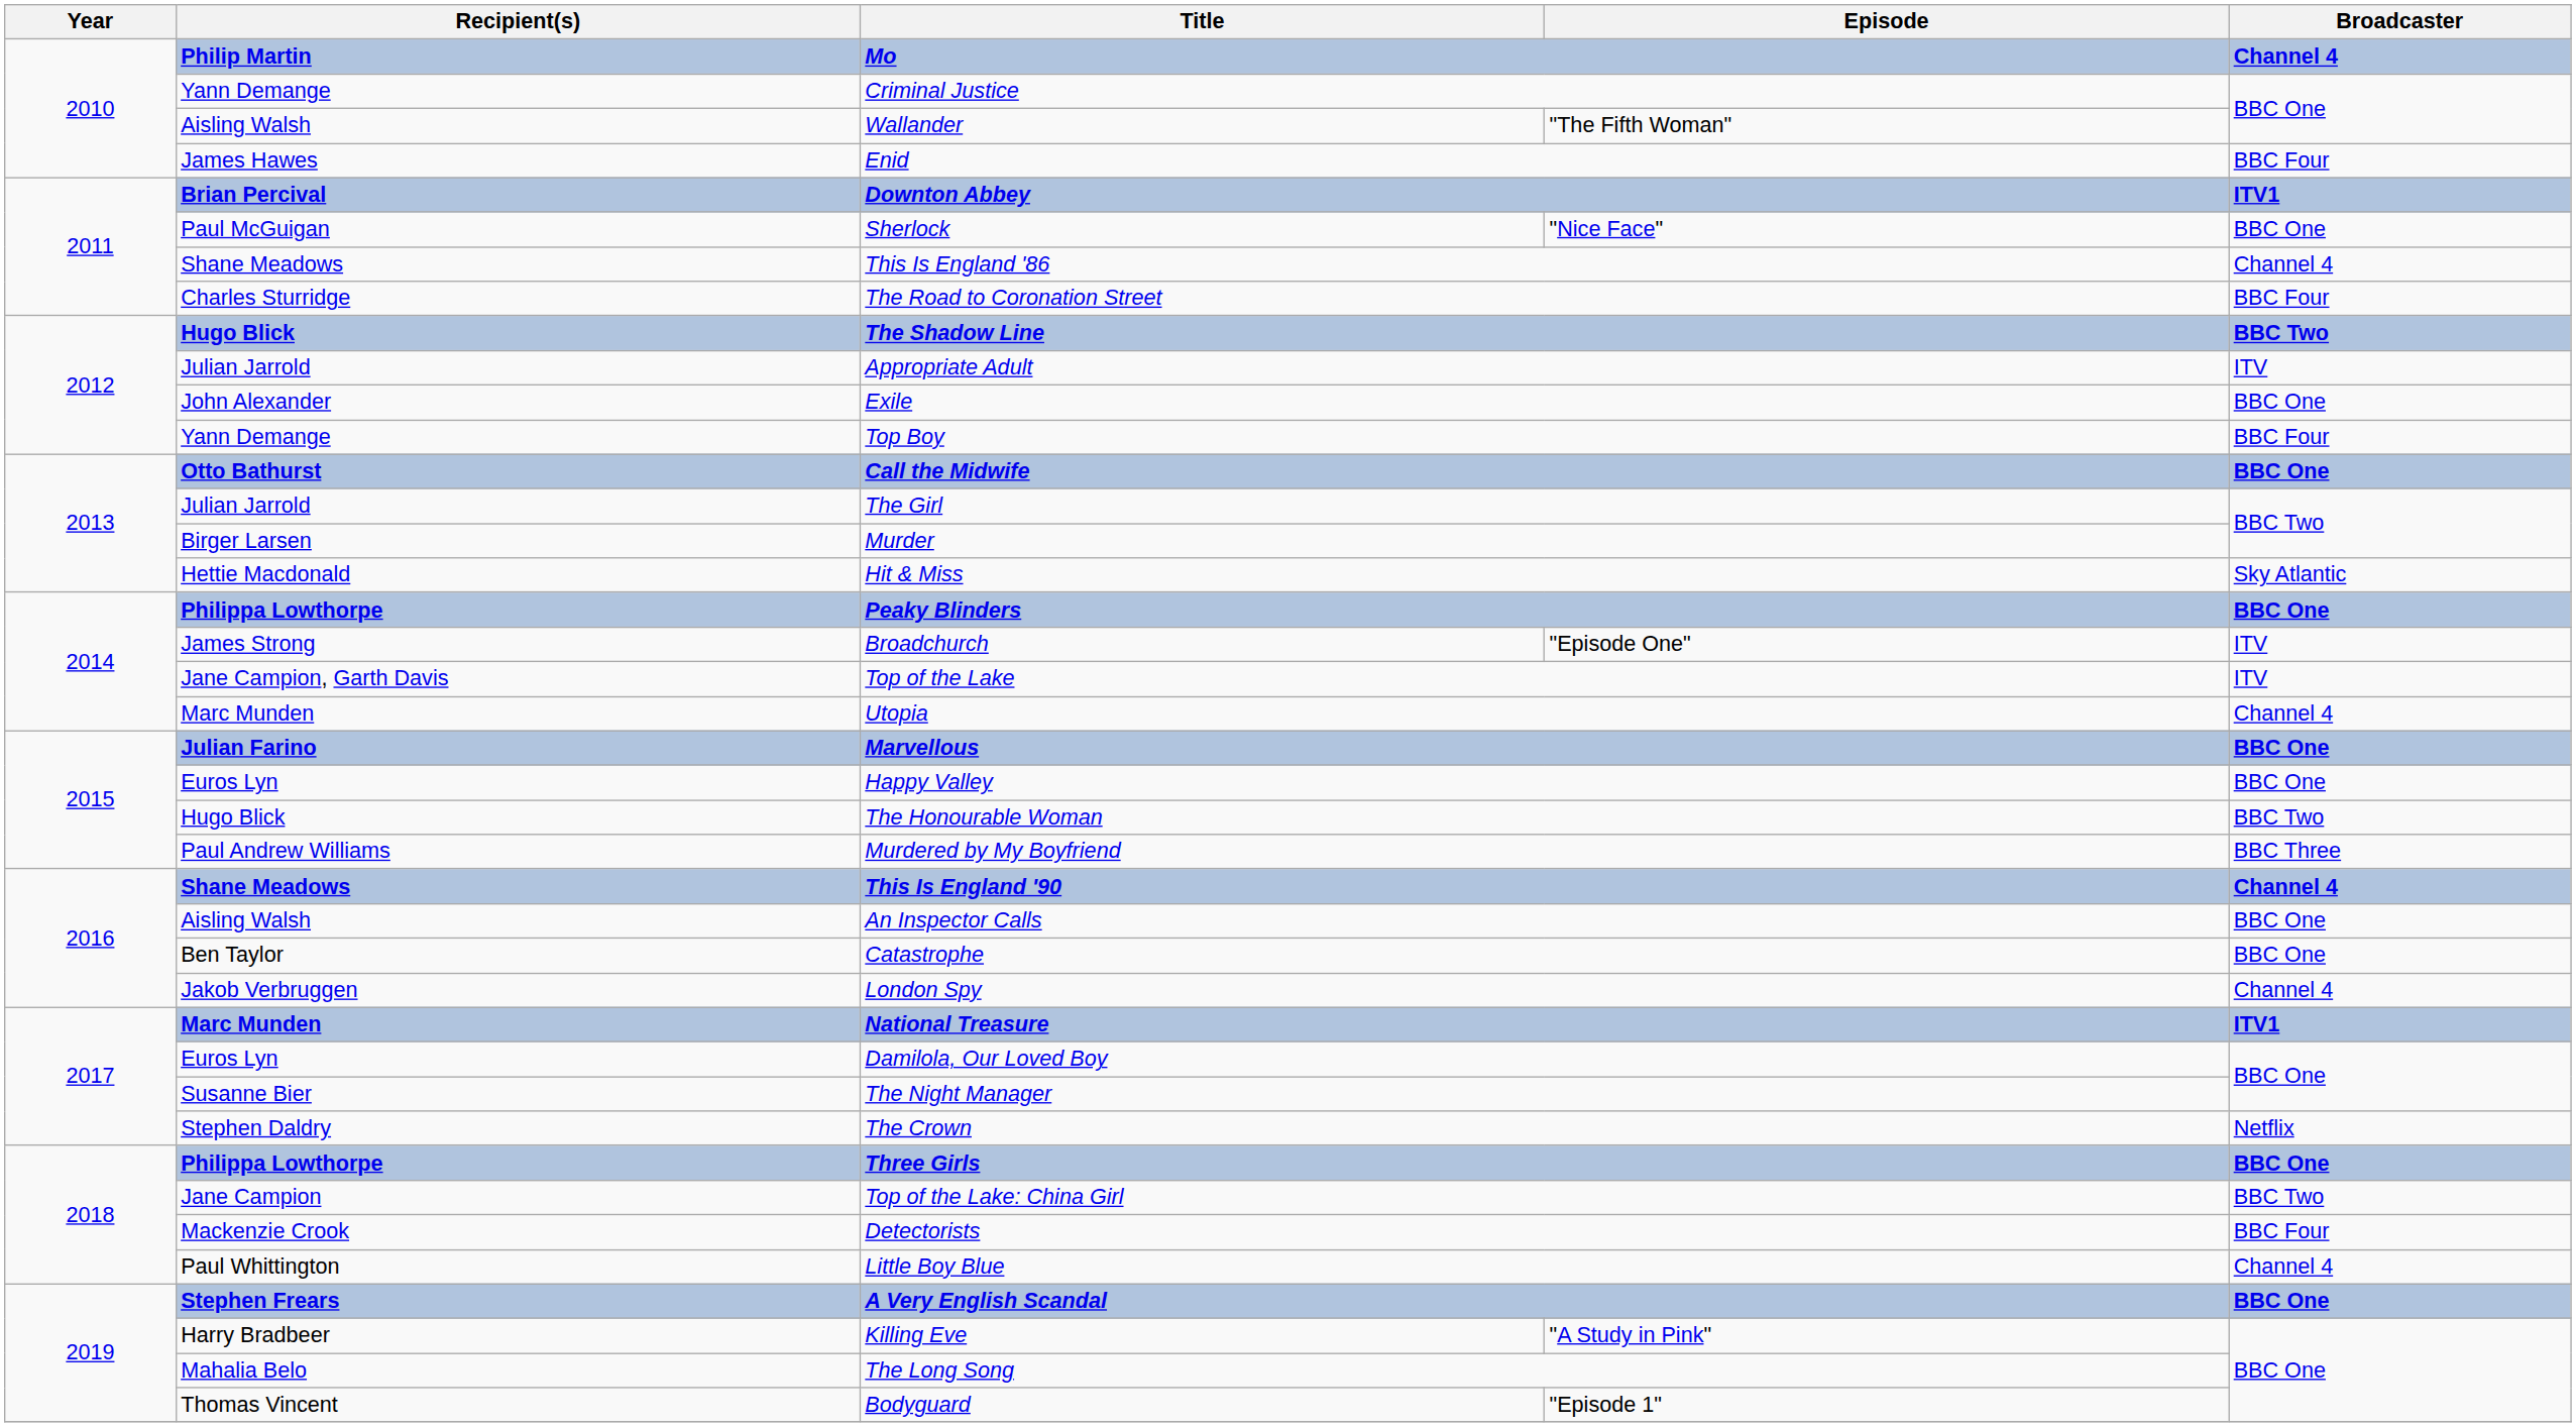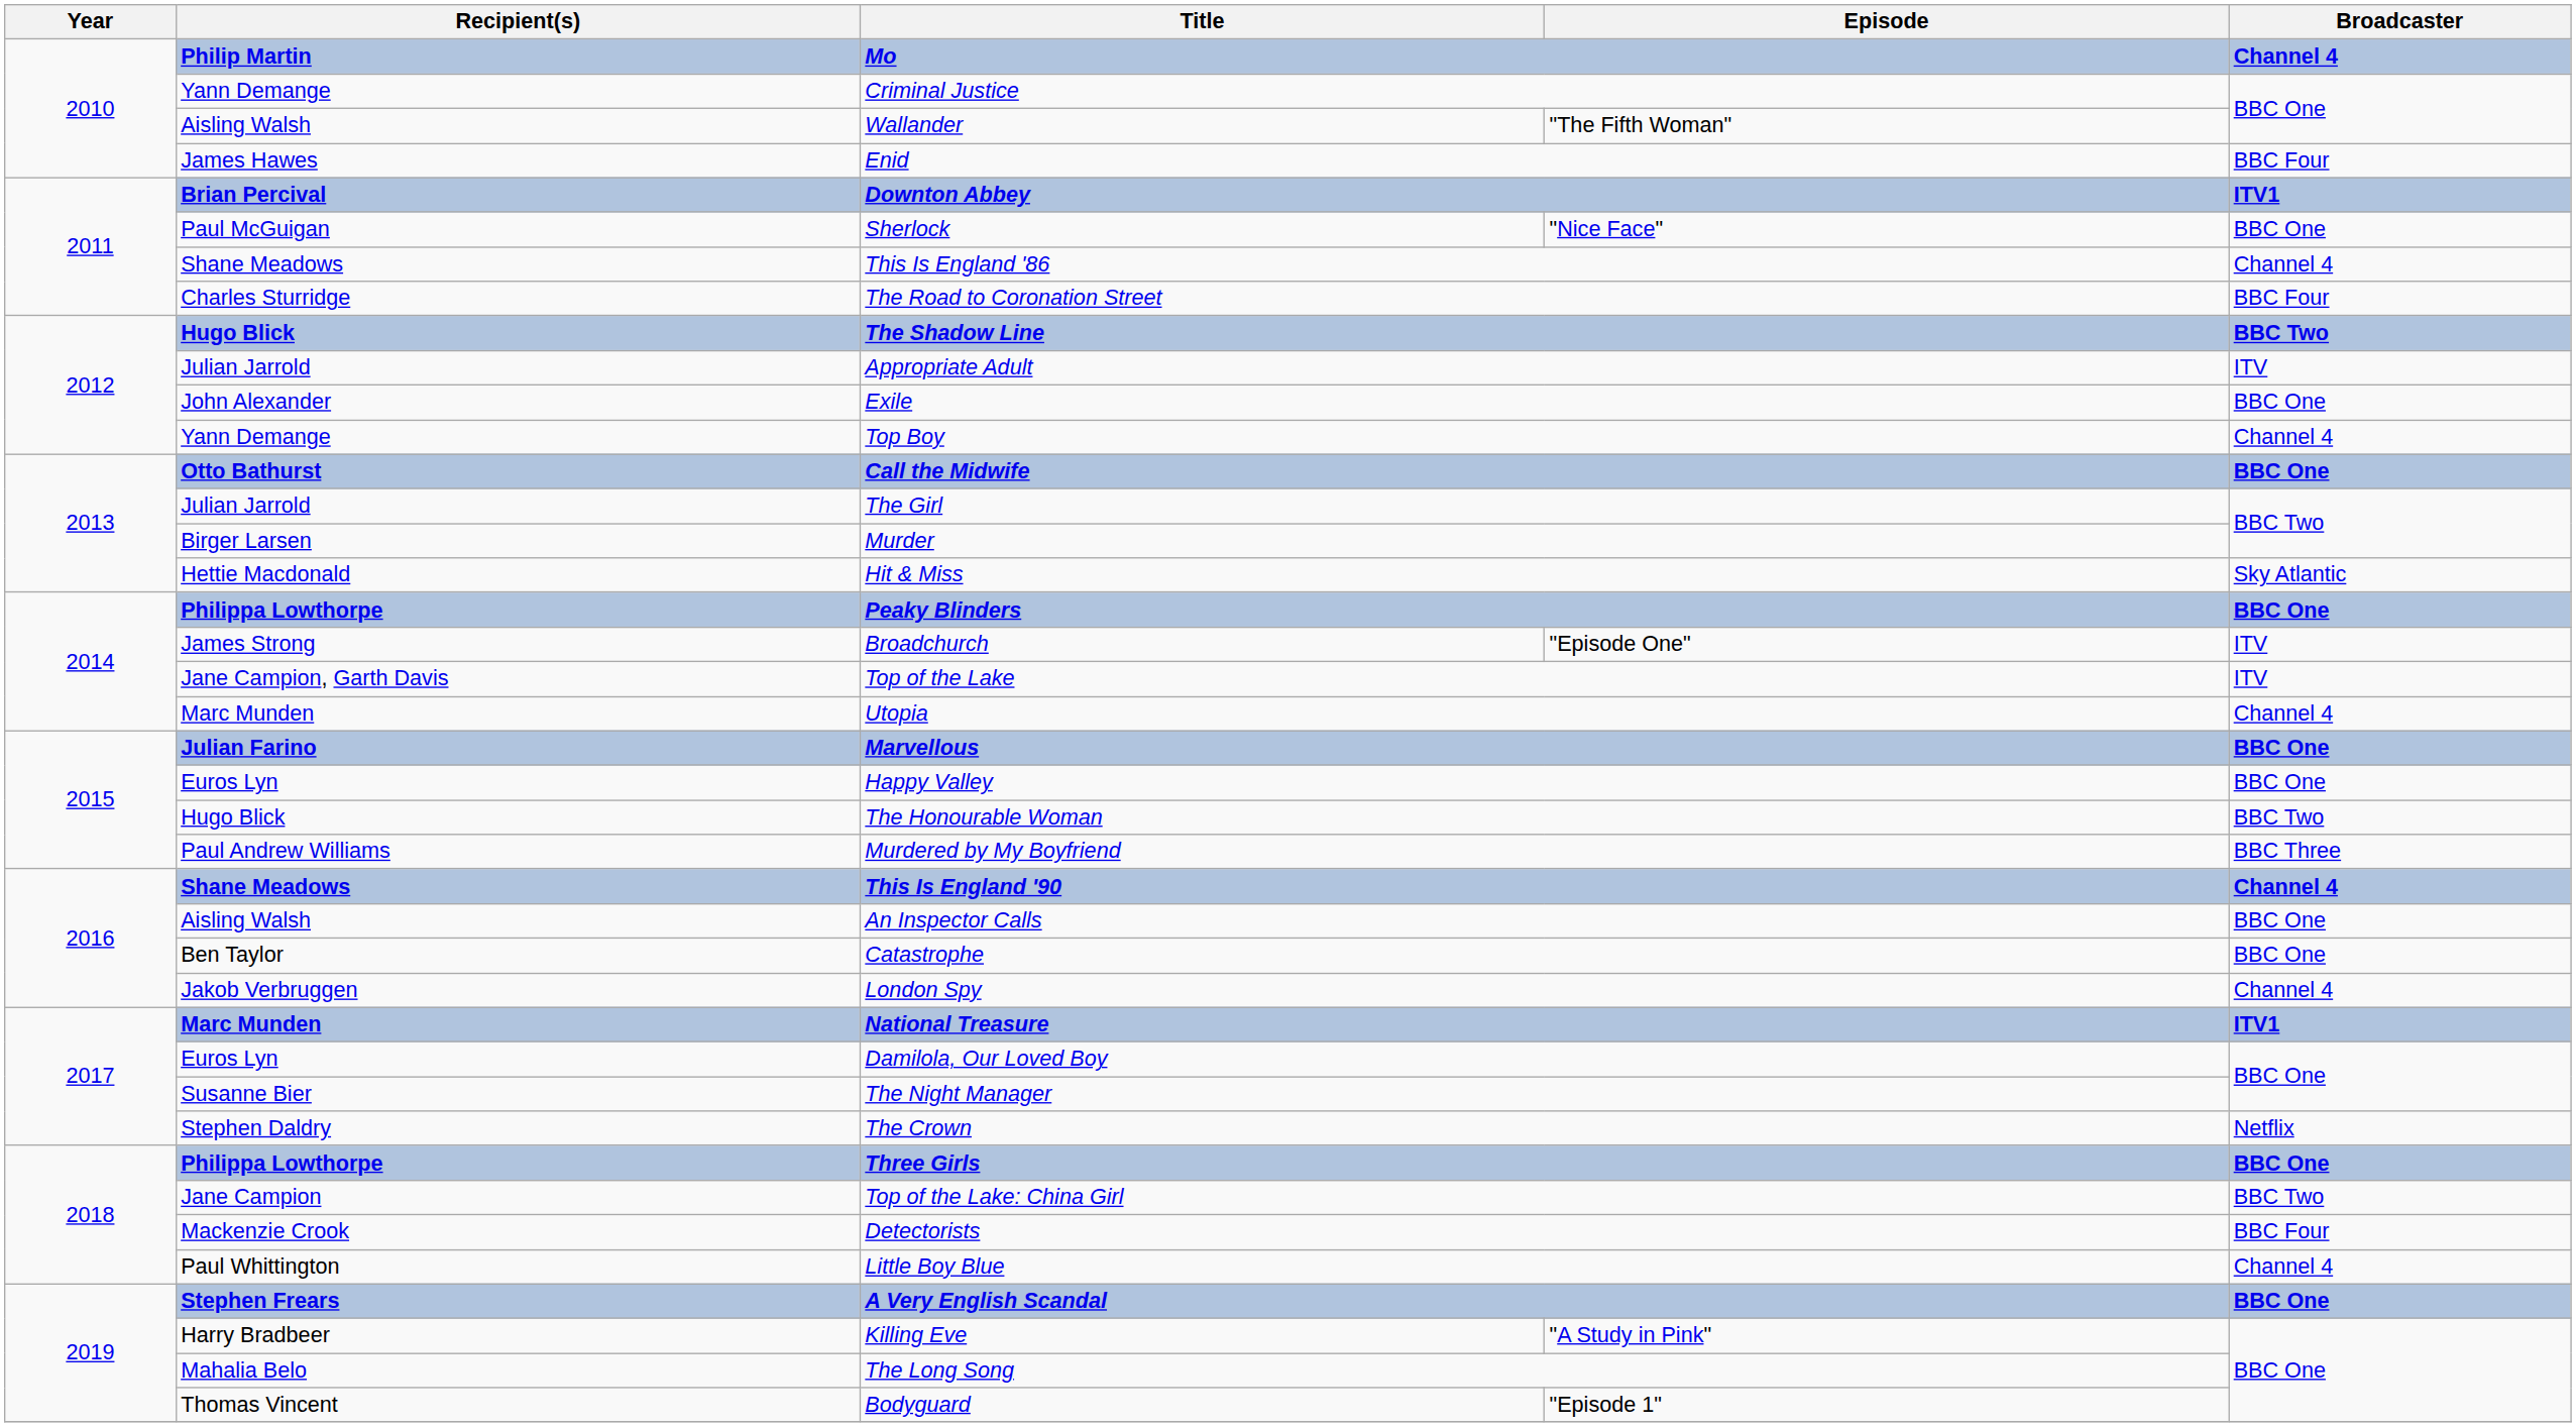 <table class="wikitable" width="95%">
 <tr>
 <th width=5%>Year</th>
 <th width=20%><strong>Recipient(s)</strong></th>
 <th width=20%>Title</th>
 <th width=20%>Episode</th>
 <th width=10%><strong>Broadcaster</strong></th>
 </tr>
 <tr>
 <td rowspan="4" style="text-align:center;"><a href='#'>2010</a></td>
 <td style="background:#B0C4DE;"><strong><a href='#'>Philip Martin</a></strong></td>
 <td colspan="2" style="background:#B0C4DE;"><strong><em><a href='#'>Mo</a></em></strong></td>
 <td style="background:#B0C4DE;"><strong><a href='#'>Channel 4</a></strong></td>
 </tr>
 <tr>
 <td><a href='#'>Yann Demange</a></td>
 <td colspan="2"><em><a href='#'>Criminal Justice</a></em></td>
 <td rowspan="2"><a href='#'>BBC One</a></td>
 </tr>
 <tr>
 <td><a href='#'>Aisling Walsh</a></td>
 <td><em><a href='#'>Wallander</a></em></td>
 <td>"The Fifth Woman"</td>
 </tr>
 <tr>
 <td><a href='#'>James Hawes</a></td>
 <td colspan="2"><em><a href='#'>Enid</a></em></td>
 <td><a href='#'>BBC Four</a></td>
 </tr>
 <tr>
 <td rowspan="4" style="text-align:center;"><a href='#'>2011</a></td>
 <td style="background:#B0C4DE;"><strong><a href='#'>Brian Percival</a></strong></td>
 <td colspan="2" style="background:#B0C4DE;"><strong><em><a href='#'>Downton Abbey</a></em></strong></td>
 <td style="background:#B0C4DE;"><strong><a href='#'>ITV1</a></strong></td>
 </tr>
 <tr>
 <td><a href='#'>Paul McGuigan</a></td>
 <td><em><a href='#'>Sherlock</a></em></td>
 <td>"<a href='#'>Nice Face</a>"</td>
 <td><a href='#'>BBC One</a></td>
 </tr>
 <tr>
 <td><a href='#'>Shane Meadows</a></td>
 <td colspan="2"><em><a href='#'>This Is England '86</a></em></td>
 <td><a href='#'>Channel 4</a></td>
 </tr>
 <tr>
 <td><a href='#'>Charles Sturridge</a></td>
 <td colspan="2"><em><a href='#'>The Road to Coronation Street</a></em></td>
 <td><a href='#'>BBC Four</a></td>
 </tr>
 <tr>
 <td rowspan="4" style="text-align:center;"><a href='#'>2012</a></td>
 <td style="background:#B0C4DE;"><strong><a href='#'>Hugo Blick</a></strong></td>
 <td colspan="2" style="background:#B0C4DE;"><strong><em><a href='#'>The Shadow Line</a></em></strong></td>
 <td style="background:#B0C4DE;"><strong><a href='#'>BBC Two</a></strong></td>
 </tr>
 <tr>
 <td><a href='#'>Julian Jarrold</a></td>
 <td colspan="2"><em><a href='#'>Appropriate Adult</a></em></td>
 <td><a href='#'>ITV</a></td>
 </tr>
 <tr>
 <td><a href='#'>John Alexander</a></td>
 <td colspan="2"><em><a href='#'>Exile</a></em></td>
 <td><a href='#'>BBC One</a></td>
 </tr>
 <tr>
 <td><a href='#'>Yann Demange</a></td>
 <td colspan="2"><em><a href='#'>Top Boy</a></em></td>
-<td><a href='#'>BBC Four</a></td>
+<td><a href='#'>Channel 4</a></td>
 </tr>
 <tr>
 <td rowspan="4" style="text-align:center;"><a href='#'>2013</a></td>
 <td style="background:#B0C4DE;"><strong><a href='#'>Otto Bathurst</a></strong></td>
 <td colspan="2" style="background:#B0C4DE;"><strong><em><a href='#'>Call the Midwife</a></em></strong></td>
 <td style="background:#B0C4DE;"><strong><a href='#'>BBC One</a></strong></td>
 </tr>
 <tr>
 <td><a href='#'>Julian Jarrold</a></td>
 <td colspan="2"><em><a href='#'>The Girl</a></em></td>
 <td rowspan="2"><a href='#'>BBC Two</a></td>
 </tr>
 <tr>
 <td><a href='#'>Birger Larsen</a></td>
 <td colspan="2"><em><a href='#'>Murder</a></em></td>
 </tr>
 <tr>
 <td><a href='#'>Hettie Macdonald</a></td>
 <td colspan="2"><em><a href='#'>Hit & Miss</a></em></td>
 <td><a href='#'>Sky Atlantic</a></td>
 </tr>
 <tr>
 <td rowspan="4" style="text-align:center;"><a href='#'>2014</a></td>
 <td style="background:#B0C4DE;"><strong><a href='#'>Philippa Lowthorpe</a></strong></td>
 <td colspan="2" style="background:#B0C4DE;"><strong><em><a href='#'>Peaky Blinders</a></em></strong></td>
 <td style="background:#B0C4DE;"><strong><a href='#'>BBC One</a></strong></td>
 </tr>
 <tr>
 <td><a href='#'>James Strong</a></td>
 <td><em><a href='#'>Broadchurch</a></em></td>
 <td>"Episode One"</td>
 <td><a href='#'>ITV</a></td>
 </tr>
 <tr>
 <td><a href='#'>Jane Campion</a>, <a href='#'>Garth Davis</a></td>
 <td colspan="2"><em><a href='#'>Top of the Lake</a></em></td>
 <td><a href='#'>ITV</a></td>
 </tr>
 <tr>
 <td><a href='#'>Marc Munden</a></td>
 <td colspan="2"><em><a href='#'>Utopia</a></em></td>
 <td><a href='#'>Channel 4</a></td>
 </tr>
 <tr>
 <td rowspan="4" style="text-align:center;"><a href='#'>2015</a></td>
 <td style="background:#B0C4DE;"><strong><a href='#'>Julian Farino</a></strong></td>
 <td colspan="2" style="background:#B0C4DE;"><strong><em><a href='#'>Marvellous</a></em></strong></td>
 <td style="background:#B0C4DE;"><strong><a href='#'>BBC One</a></strong></td>
 </tr>
 <tr>
 <td><a href='#'>Euros Lyn</a></td>
 <td colspan="2"><em><a href='#'>Happy Valley</a></em></td>
 <td><a href='#'>BBC One</a></td>
 </tr>
 <tr>
 <td><a href='#'>Hugo Blick</a></td>
 <td colspan="2"><em><a href='#'>The Honourable Woman</a></em></td>
 <td><a href='#'>BBC Two</a></td>
 </tr>
 <tr>
 <td><a href='#'>Paul Andrew Williams</a></td>
 <td colspan="2"><em><a href='#'>Murdered by My Boyfriend</a></em></td>
 <td><a href='#'>BBC Three</a></td>
 </tr>
 <tr>
 <td rowspan="4" style="text-align:center;"><a href='#'>2016</a></td>
 <td style="background:#B0C4DE;"><strong><a href='#'>Shane Meadows</a></strong></td>
 <td colspan="2" style="background:#B0C4DE;"><strong><em><a href='#'>This Is England '90</a></em></strong></td>
 <td style="background:#B0C4DE;"><strong><a href='#'>Channel 4</a></strong></td>
 </tr>
 <tr>
 <td><a href='#'>Aisling Walsh</a></td>
 <td colspan="2"><em><a href='#'>An Inspector Calls</a></em></td>
 <td><a href='#'>BBC One</a></td>
 </tr>
 <tr>
 <td>Ben Taylor</td>
 <td colspan="2"><em><a href='#'>Catastrophe</a></em></td>
 <td><a href='#'>BBC One</a></td>
 </tr>
 <tr>
 <td><a href='#'>Jakob Verbruggen</a></td>
 <td colspan="2"><em><a href='#'>London Spy</a></em></td>
 <td><a href='#'>Channel 4</a></td>
 </tr>
 <tr>
 <td rowspan="4" style="text-align:center;"><a href='#'>2017</a><br></td>
 <td style="background:#B0C4DE;"><strong><a href='#'>Marc Munden</a></strong></td>
 <td colspan="2" style="background:#B0C4DE;"><strong><em><a href='#'>National Treasure</a></em></strong></td>
 <td style="background:#B0C4DE;"><strong><a href='#'>ITV1</a></strong></td>
 </tr>
 <tr>
 <td><a href='#'>Euros Lyn</a></td>
 <td colspan="2"><em><a href='#'>Damilola, Our Loved Boy</a></em></td>
 <td rowspan="2"><a href='#'>BBC One</a></td>
 </tr>
 <tr>
 <td><a href='#'>Susanne Bier</a></td>
 <td colspan="2"><em><a href='#'>The Night Manager</a></em></td>
 </tr>
 <tr>
 <td><a href='#'>Stephen Daldry</a></td>
 <td colspan="2"><em><a href='#'>The Crown</a></em></td>
 <td><a href='#'>Netflix</a></td>
 </tr>
 <tr>
 <td rowspan="4" style="text-align:center;"><a href='#'>2018</a><br></td>
 <td style="background:#B0C4DE;"><strong><a href='#'>Philippa Lowthorpe</a></strong></td>
 <td colspan="2" style="background:#B0C4DE;"><strong><em><a href='#'>Three Girls</a></em></strong></td>
 <td style="background:#B0C4DE;"><strong><a href='#'>BBC One</a></strong></td>
 </tr>
 <tr>
 <td><a href='#'>Jane Campion</a></td>
 <td colspan="2"><em><a href='#'>Top of the Lake: China Girl</a></em></td>
 <td><a href='#'>BBC Two</a></td>
 </tr>
 <tr>
 <td><a href='#'>Mackenzie Crook</a></td>
 <td colspan="2"><em><a href='#'>Detectorists</a></em></td>
 <td><a href='#'>BBC Four</a></td>
 </tr>
 <tr>
 <td>Paul Whittington</td>
 <td colspan="2"><em><a href='#'>Little Boy Blue</a></em></td>
 <td><a href='#'>Channel 4</a></td>
 </tr>
 <tr>
 <td rowspan="4" style="text-align:center;"><a href='#'>2019</a><br></td>
 <td style="background:#B0C4DE;"><strong><a href='#'>Stephen Frears</a></strong></td>
 <td colspan="2" style="background:#B0C4DE;"><strong><em><a href='#'>A Very English Scandal</a></em></strong></td>
 <td style="background:#B0C4DE;"><strong><a href='#'>BBC One</a></strong></td>
 </tr>
 <tr>
 <td>Harry Bradbeer</td>
 <td><em><a href='#'>Killing Eve</a></em></td>
 <td>"<a href='#'>A Study in Pink</a>"</td>
 <td rowspan="3"><a href='#'>BBC One</a></td>
 </tr>
 <tr>
 <td><a href='#'>Mahalia Belo</a></td>
 <td colspan="2"><em><a href='#'>The Long Song</a></em></td>
 </tr>
 <tr>
 <td>Thomas Vincent</td>
 <td><em><a href='#'>Bodyguard</a></em></td>
 <td>"Episode 1"</td>
 </tr>
 <tr>
 </tr>
 </table>
